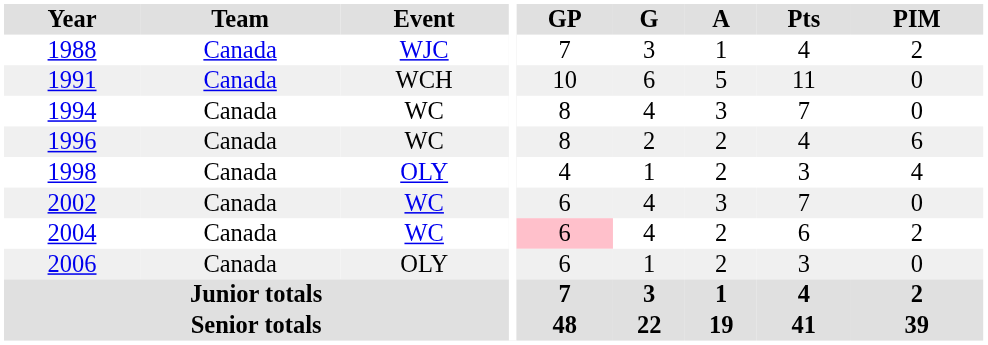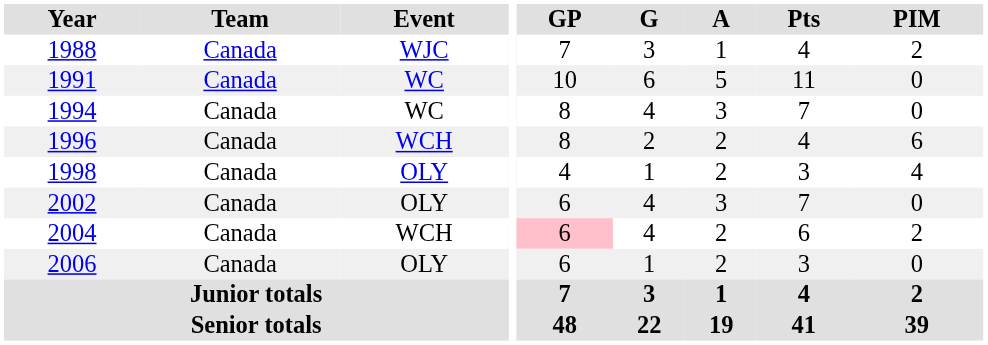 <table border="0" cellpadding="1" cellspacing="0" ID="Table3" style="text-align:center; width:40em">
 <tr bgcolor="#e0e0e0">
 <th>Year</th>
 <th>Team</th>
 <th>Event</th>
 <th rowspan="102" bgcolor="#ffffff"></th>
 <th>GP</th>
 <th>G</th>
 <th>A</th>
 <th>Pts</th>
 <th>PIM</th>
 </tr>
 <tr>
 <td><a href='#'>1988</a></td>
 <td><a href='#'>Canada</a></td>
 <td><a href='#'>WJC</a></td>
 <td>7</td>
 <td>3</td>
 <td>1</td>
 <td>4</td>
 <td>2</td>
 </tr>
 <tr bgcolor="#f0f0f0">
 <td><a href='#'>1991</a></td>
 <td><a href='#'>Canada</a></td>
-<td>WCH</td>
+<td><a href='#'>WC</a></td>
 <td>10</td>
 <td>6</td>
 <td>5</td>
 <td>11</td>
 <td>0</td>
 </tr>
 <tr>
 <td><a href='#'>1994</a></td>
 <td>Canada</td>
 <td>WC</td>
 <td>8</td>
 <td>4</td>
 <td>3</td>
 <td>7</td>
 <td>0</td>
 </tr>
 <tr bgcolor="#f0f0f0">
 <td><a href='#'>1996</a></td>
 <td>Canada</td>
-<td>WC</td>
+<td><a href='#'>WCH</a></td>
 <td>8</td>
 <td>2</td>
 <td>2</td>
 <td>4</td>
 <td>6</td>
 </tr>
 <tr>
 <td><a href='#'>1998</a></td>
 <td>Canada</td>
 <td><a href='#'>OLY</a></td>
 <td>4</td>
 <td>1</td>
 <td>2</td>
 <td>3</td>
 <td>4</td>
 </tr>
 <tr bgcolor="#f0f0f0">
 <td><a href='#'>2002</a></td>
 <td>Canada</td>
-<td><a href='#'>WC</a></td>
+<td>OLY</td>
 <td>6</td>
 <td>4</td>
 <td>3</td>
 <td>7</td>
 <td>0</td>
 </tr>
 <tr>
 <td><a href='#'>2004</a></td>
 <td>Canada</td>
-<td><a href='#'>WC</a></td>
+<td>WCH</td>
 <td style="background: pink;">6</td>
 <td>4</td>
 <td>2</td>
 <td>6</td>
 <td>2</td>
 </tr>
 <tr bgcolor="#f0f0f0">
 <td><a href='#'>2006</a></td>
 <td>Canada</td>
 <td>OLY</td>
 <td>6</td>
 <td>1</td>
 <td>2</td>
 <td>3</td>
 <td>0</td>
 </tr>
 <tr bgcolor="#e0e0e0">
 <th colspan=3>Junior totals</th>
 <th>7</th>
 <th>3</th>
 <th>1</th>
 <th>4</th>
 <th>2</th>
 </tr>
 <tr bgcolor="#e0e0e0">
 <th colspan=3>Senior totals</th>
 <th>48</th>
 <th>22</th>
 <th>19</th>
 <th>41</th>
 <th>39</th>
 </tr>
 </table>
